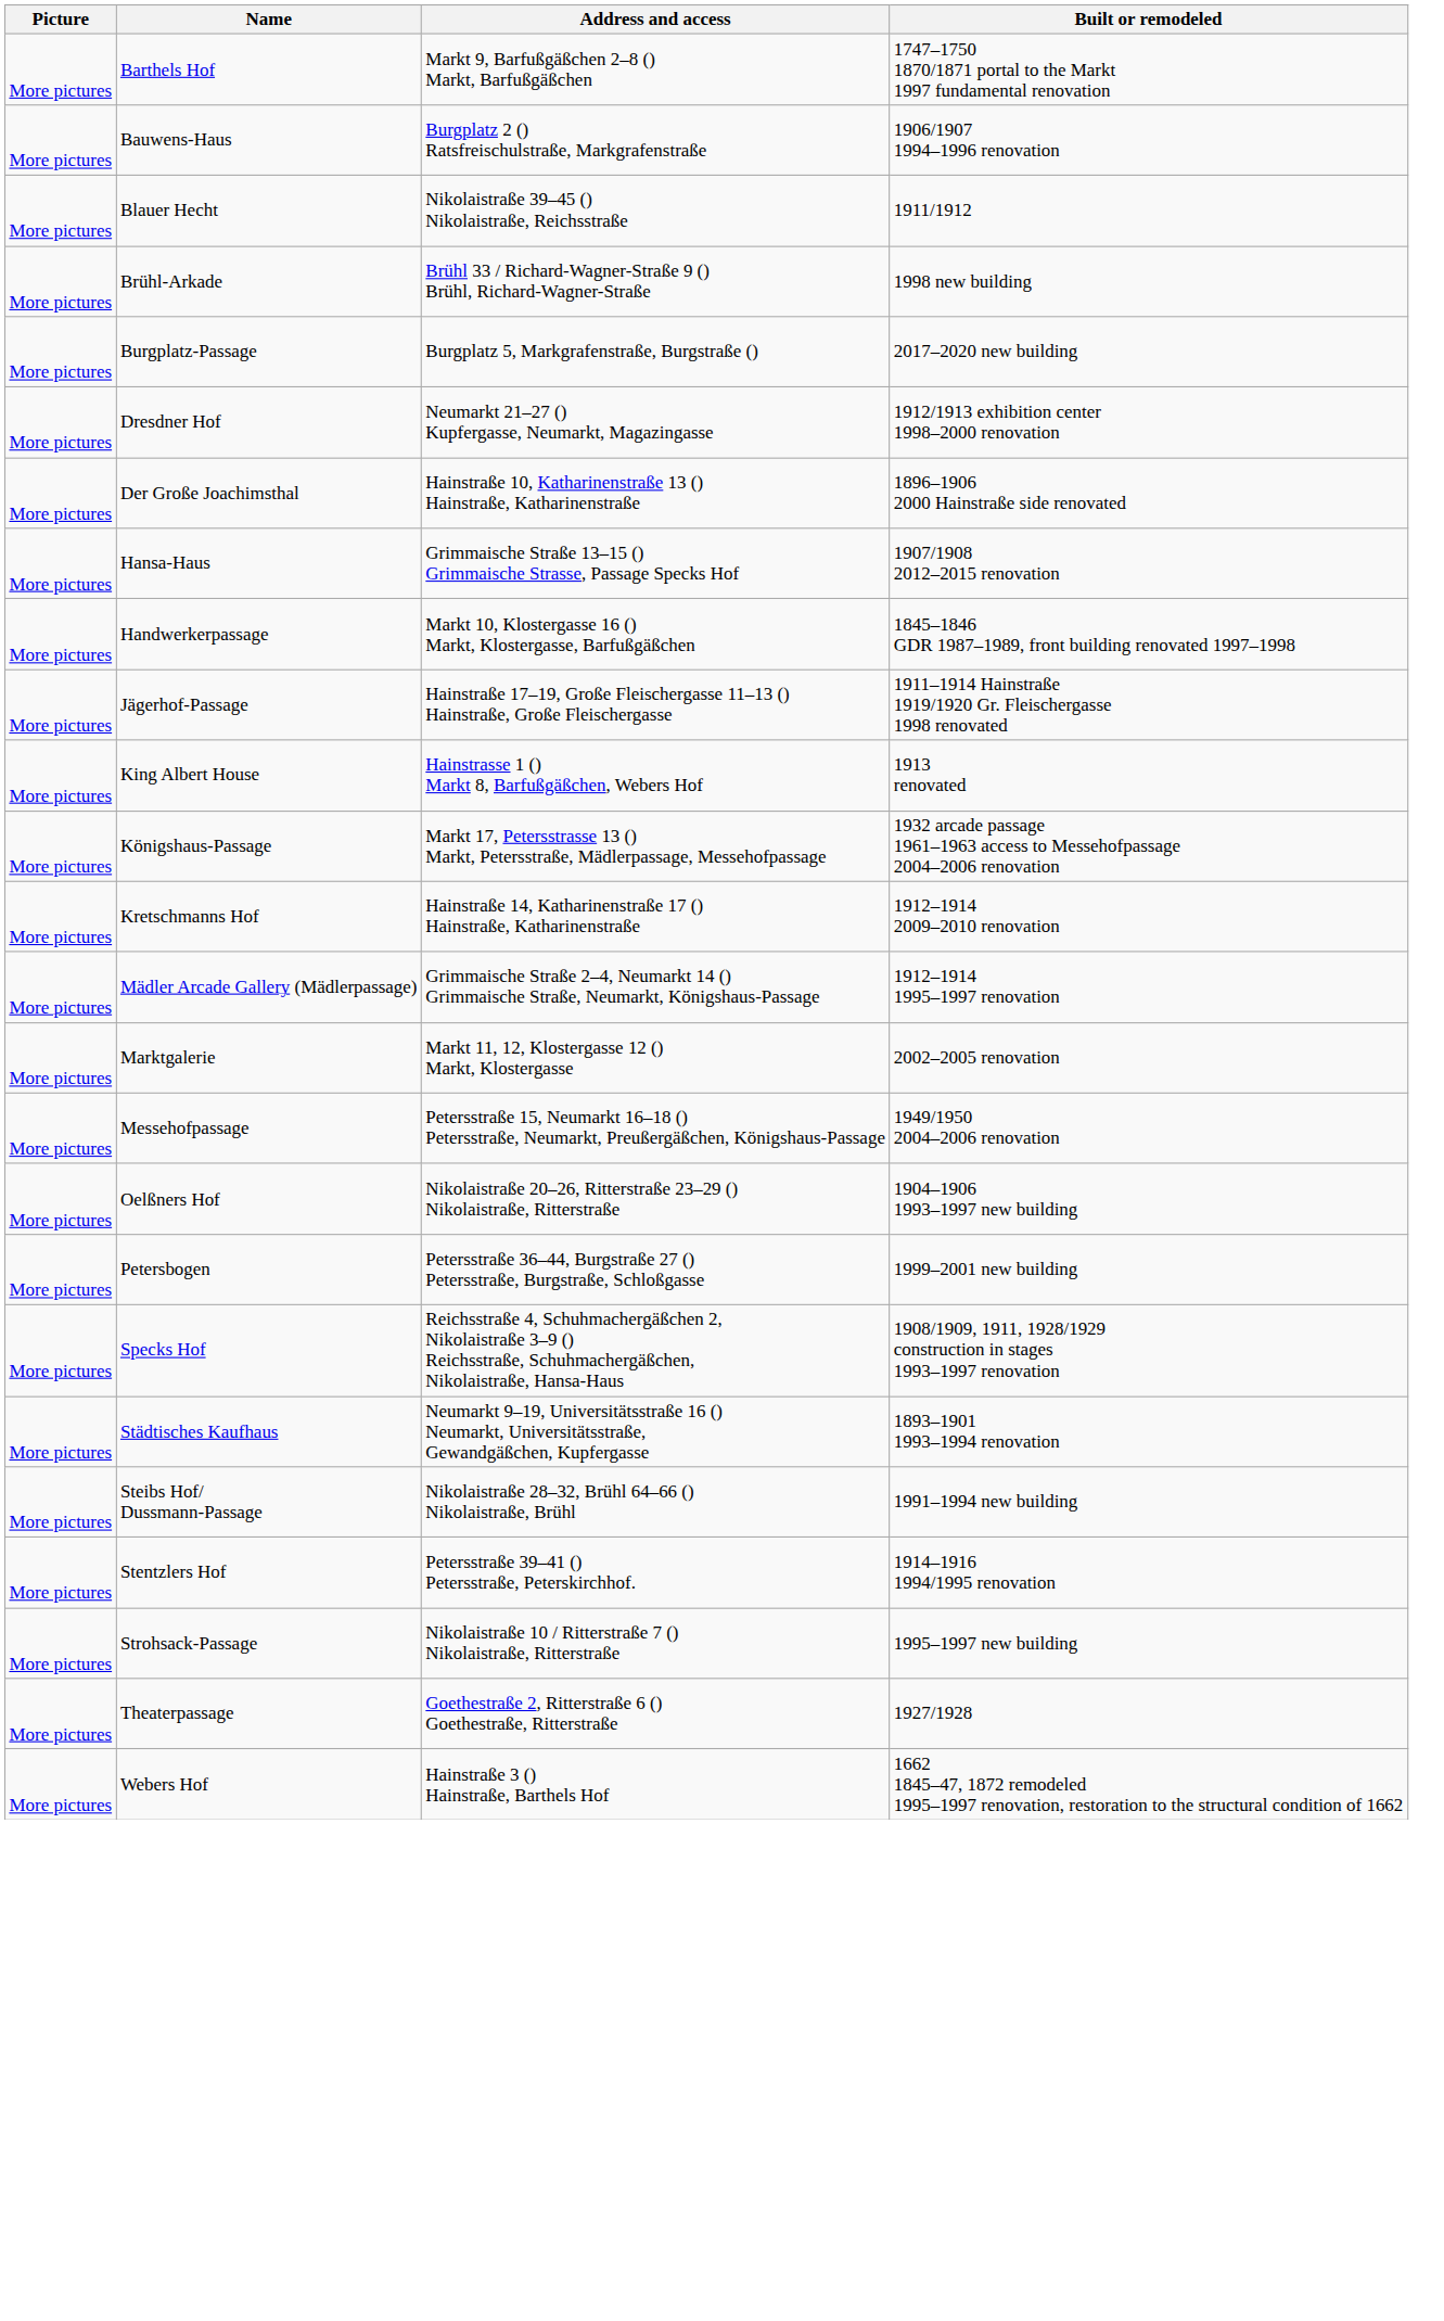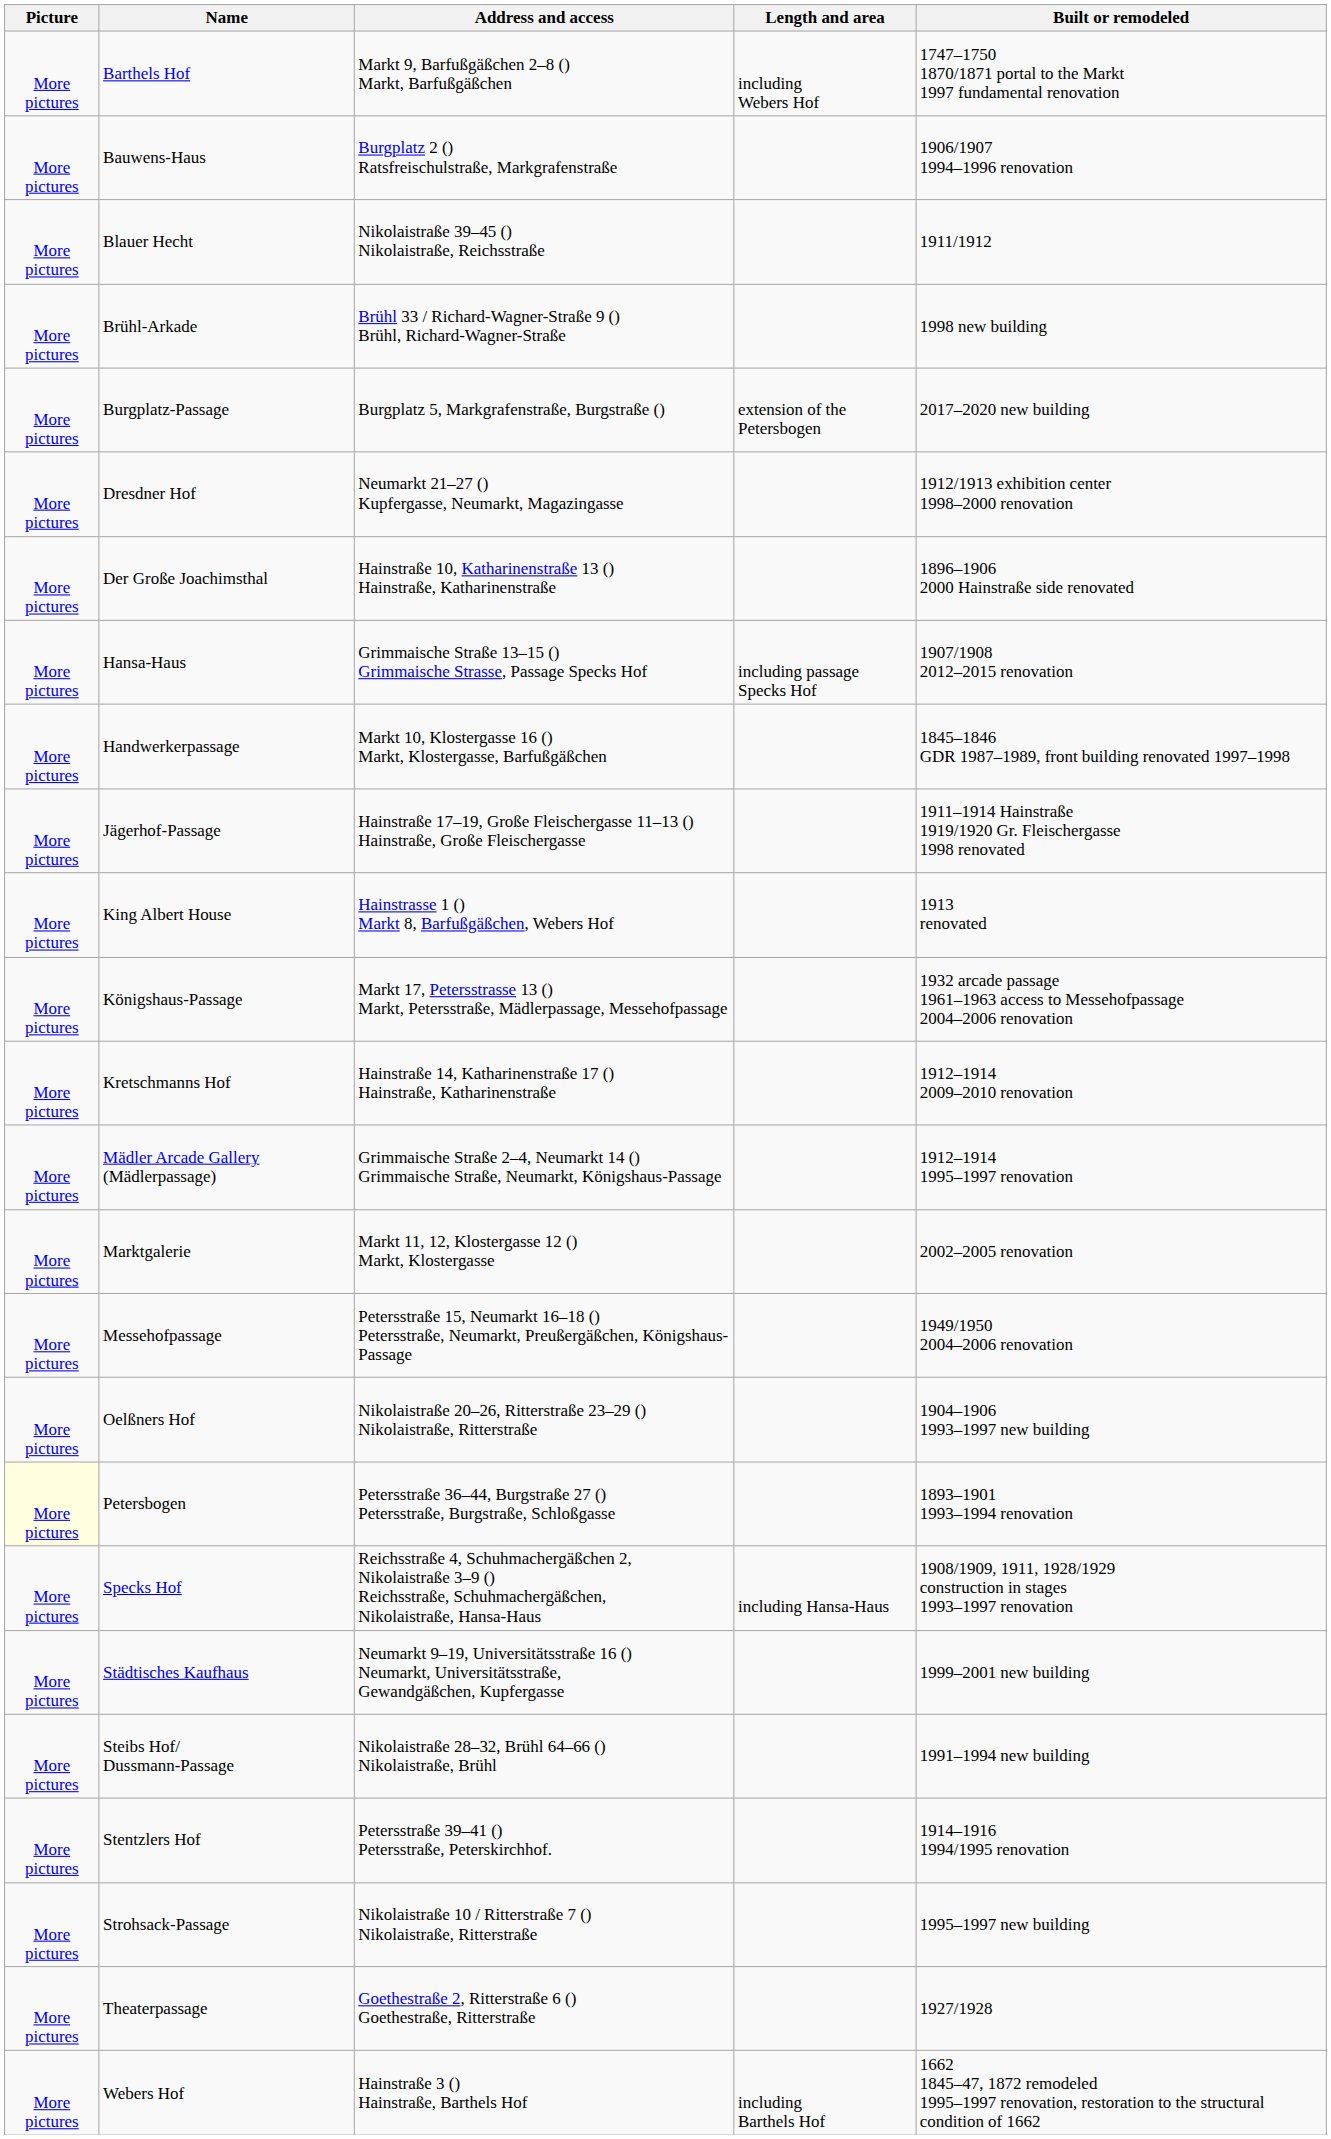 <table class="wikitable toptextcells sortable">
 <tr>
 <th class="unsortable">Picture</th>
 <th>Name</th>
 <th>Address and access</th>
+<th>Length and area</th>
 <th>Built or remodeled</th>
 </tr>
 <tr>
 <td style="text-align:center"><br><br><a href='#'>More pictures</a></td>
 <td><a href='#'>Barthels Hof</a></td>
 <td>Markt 9, Barfußgäßchen 2–8 ()<br> Markt, Barfußgäßchen</td>
+<td><br> <br> including<br> Webers Hof</td>
 <td>1747–1750<br> 1870/1871 portal to the Markt<br> 1997 fundamental renovation</td>
 </tr>
 <tr>
 <td style="text-align:center"><br><br><a href='#'>More pictures</a></td>
 <td>Bauwens-Haus</td>
 <td><a href='#'>Burgplatz</a> 2 ()<br> Ratsfreischulstraße, Markgrafenstraße</td>
+<td><br> </td>
 <td>1906/1907<br> 1994–1996 renovation</td>
 </tr>
 <tr>
 <td style="text-align:center"><br><br><a href='#'>More pictures</a></td>
 <td>Blauer Hecht</td>
 <td>Nikolaistraße 39–45 ()<br> Nikolaistraße, Reichsstraße</td>
+<td><br> </td>
 <td>1911/1912</td>
 </tr>
 <tr>
 <td style="text-align:center"><br><br><a href='#'>More pictures</a></td>
 <td>Brühl-Arkade</td>
 <td><a href='#'>Brühl</a> 33 / Richard-Wagner-Straße 9 ()<br> Brühl, Richard-Wagner-Straße</td>
+<td><br> </td>
 <td>1998 new building</td>
 </tr>
 <tr>
 <td style="text-align:center"><br><br><a href='#'>More pictures</a></td>
 <td>Burgplatz-Passage</td>
 <td>Burgplatz 5, Markgrafenstraße, Burgstraße ()</td>
+<td><br> extension of the Petersbogen</td>
 <td>2017–2020 new building</td>
 </tr>
 <tr>
 <td style="text-align:center"><br><br><a href='#'>More pictures</a></td>
 <td>Dresdner Hof</td>
 <td>Neumarkt 21–27 ()<br> Kupfergasse, Neumarkt, Magazingasse</td>
+<td><br> </td>
 <td>1912/1913 exhibition center<br> 1998–2000 renovation</td>
 </tr>
 <tr>
 <td style="text-align:center"><br><br><a href='#'>More pictures</a></td>
 <td>Der Große Joachimsthal</td>
 <td>Hainstraße 10, <a href='#'>Katharinenstraße</a> 13 ()<br> Hainstraße, Katharinenstraße</td>
+<td><br> </td>
 <td>1896–1906<br> 2000 Hainstraße side renovated</td>
 </tr>
 <tr>
 <td style="text-align:center"><br><br><a href='#'>More pictures</a></td>
 <td>Hansa-Haus</td>
 <td>Grimmaische Straße 13–15 ()<br> <a href='#'>Grimmaische Strasse</a>, Passage Specks Hof</td>
+<td><br> <br> including passage<br> Specks Hof</td>
 <td>1907/1908<br> 2012–2015 renovation</td>
 </tr>
 <tr>
 <td style="text-align:center"><br><br><a href='#'>More pictures</a></td>
 <td>Handwerkerpassage</td>
 <td>Markt 10, Klostergasse 16 ()<br> Markt, Klostergasse, Barfußgäßchen</td>
+<td><br> </td>
 <td>1845–1846<br> GDR 1987–1989, front building renovated 1997–1998</td>
 </tr>
 <tr>
 <td style="text-align:center"><br><br><a href='#'>More pictures</a></td>
 <td>Jägerhof-Passage</td>
 <td>Hainstraße 17–19, Große Fleischergasse 11–13 ()<br> Hainstraße, Große Fleischergasse</td>
+<td><br> </td>
 <td>1911–1914 Hainstraße<br> 1919/1920 Gr. Fleischergasse<br> 1998 renovated</td>
 </tr>
 <tr>
 <td style="text-align:center"><br><br><a href='#'>More pictures</a></td>
 <td>King Albert House</td>
 <td><a href='#'>Hainstrasse</a> 1 ()<br><a href='#'>Markt</a> 8, <a href='#'>Barfußgäßchen</a>, Webers Hof</td>
+<td><br> </td>
 <td>1913<br> renovated</td>
 </tr>
 <tr>
 <td style="text-align:center"><br><br><a href='#'>More pictures</a></td>
 <td>Königshaus-Passage</td>
 <td>Markt 17, <a href='#'>Petersstrasse</a> 13 ()<br> Markt, Petersstraße, Mädlerpassage, Messehofpassage<br></td>
+<td><br> </td>
 <td>1932 arcade passage<br> 1961–1963 access to Messehofpassage<br> 2004–2006 renovation</td>
 </tr>
 <tr>
 <td style="text-align:center"><br><br><a href='#'>More pictures</a></td>
 <td>Kretschmanns Hof</td>
 <td>Hainstraße 14, Katharinenstraße 17 ()<br> Hainstraße, Katharinenstraße</td>
+<td><br> </td>
 <td>1912–1914<br> 2009–2010 renovation</td>
 </tr>
 <tr>
 <td style="text-align:center"><br><br><a href='#'>More pictures</a></td>
 <td><a href='#'>Mädler Arcade Gallery</a> (Mädlerpassage)</td>
 <td>Grimmaische Straße 2–4, Neumarkt 14 ()<br> Grimmaische Straße, Neumarkt, Königshaus-Passage</td>
+<td><br> </td>
 <td>1912–1914<br> 1995–1997 renovation</td>
 </tr>
 <tr>
 <td style="text-align:center"><br><br><a href='#'>More pictures</a></td>
 <td>Marktgalerie</td>
 <td>Markt 11, 12, Klostergasse 12 ()<br> Markt, Klostergasse</td>
+<td><br> </td>
 <td>2002–2005 renovation</td>
 </tr>
 <tr>
 <td style="text-align:center"><br><br><a href='#'>More pictures</a></td>
 <td>Messehofpassage</td>
 <td>Petersstraße 15, Neumarkt 16–18 ()<br> Petersstraße, Neumarkt, Preußergäßchen, Königshaus-Passage</td>
+<td><br> </td>
 <td>1949/1950<br> 2004–2006 renovation</td>
 </tr>
 <tr>
 <td style="text-align:center"><br><br><a href='#'>More pictures</a></td>
 <td>Oelßners Hof</td>
 <td>Nikolaistraße 20–26, Ritterstraße 23–29 ()<br> Nikolaistraße, Ritterstraße</td>
+<td></td>
 <td>1904–1906<br> 1993–1997 new building</td>
 </tr>
 <tr>
-<td style="text-align:center"><br><br><a href='#'>More pictures</a></td>
+<td style="background: lightyellow; text-align:center"><br><br><a href='#'>More pictures</a></td>
 <td>Petersbogen</td>
 <td>Petersstraße 36–44, Burgstraße 27 ()<br> Petersstraße, Burgstraße, Schloßgasse</td>
-<td>1999–2001 new building</td>
+<td><br> </td>
+<td>1893–1901<br> 1993–1994 renovation</td>
 </tr>
 <tr>
 <td style="text-align:center"><br><br><a href='#'>More pictures</a></td>
 <td><a href='#'>Specks Hof</a></td>
 <td>Reichsstraße 4, Schuhmachergäßchen 2,<br> Nikolaistraße 3–9 ()<br> Reichsstraße, Schuhmachergäßchen,<br> Nikolaistraße, Hansa-Haus</td>
+<td><br> <br> including Hansa-Haus</td>
 <td>1908/1909, 1911, 1928/1929<br> construction in stages<br> 1993–1997 renovation</td>
 </tr>
 <tr>
 <td style="text-align:center"><br><br><a href='#'>More pictures</a></td>
 <td><a href='#'>Städtisches Kaufhaus</a></td>
 <td>Neumarkt 9–19, Universitätsstraße 16 ()<br> Neumarkt, Universitätsstraße,<br> Gewandgäßchen, Kupfergasse</td>
-<td>1893–1901<br> 1993–1994 renovation</td>
+<td><br> </td>
+<td>1999–2001 new building</td>
 </tr>
 <tr>
 <td style="text-align:center"><br><br><a href='#'>More pictures</a></td>
 <td>Steibs Hof/<br> Dussmann-Passage</td>
 <td>Nikolaistraße 28–32, Brühl 64–66 ()<br> Nikolaistraße, Brühl</td>
+<td><br> </td>
 <td>1991–1994 new building</td>
 </tr>
 <tr>
 <td style="text-align:center"><br><br><a href='#'>More pictures</a></td>
 <td>Stentzlers Hof</td>
 <td>Petersstraße 39–41 ()<br> Petersstraße, Peterskirchhof.</td>
+<td></td>
 <td>1914–1916<br> 1994/1995 renovation</td>
 </tr>
 <tr>
 <td style="text-align:center"><br><br><a href='#'>More pictures</a></td>
 <td>Strohsack-Passage</td>
 <td>Nikolaistraße 10 / Ritterstraße 7 ()<br> Nikolaistraße, Ritterstraße</td>
+<td><br> </td>
 <td>1995–1997 new building</td>
 </tr>
 <tr>
 <td style="text-align:center"><br><br><a href='#'>More pictures</a></td>
 <td>Theaterpassage</td>
 <td><a href='#'>Goethestraße 2</a>, Ritterstraße 6 ()<br> Goethestraße, Ritterstraße</td>
+<td><br> </td>
 <td>1927/1928</td>
 </tr>
 <tr>
 <td style="text-align:center"><br><br><a href='#'>More pictures</a></td>
 <td>Webers Hof</td>
 <td>Hainstraße 3 ()<br> Hainstraße, Barthels Hof</td>
+<td><br> <br> including<br> Barthels Hof</td>
 <td>1662<br> 1845–47, 1872 remodeled<br> 1995–1997 renovation, restoration to the structural condition of 1662</td>
 </tr>
 </table>
